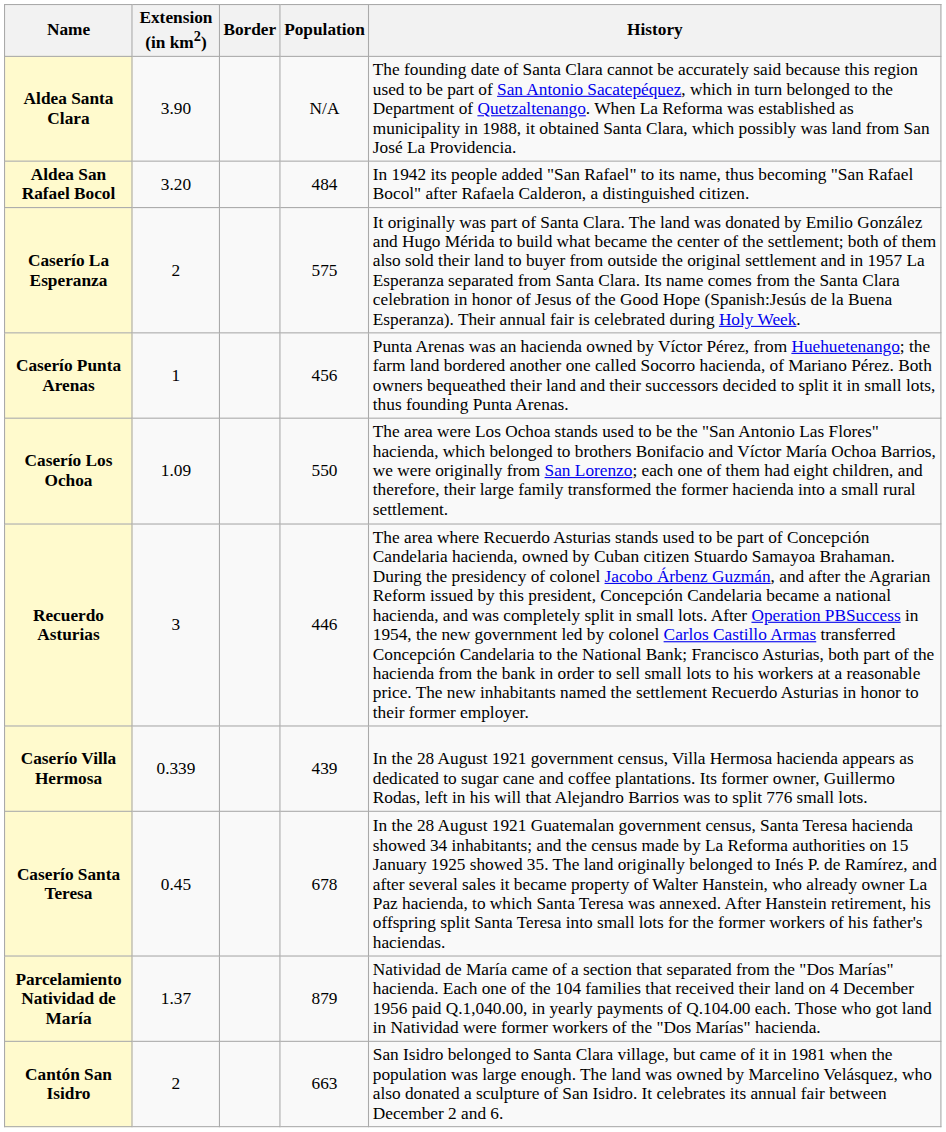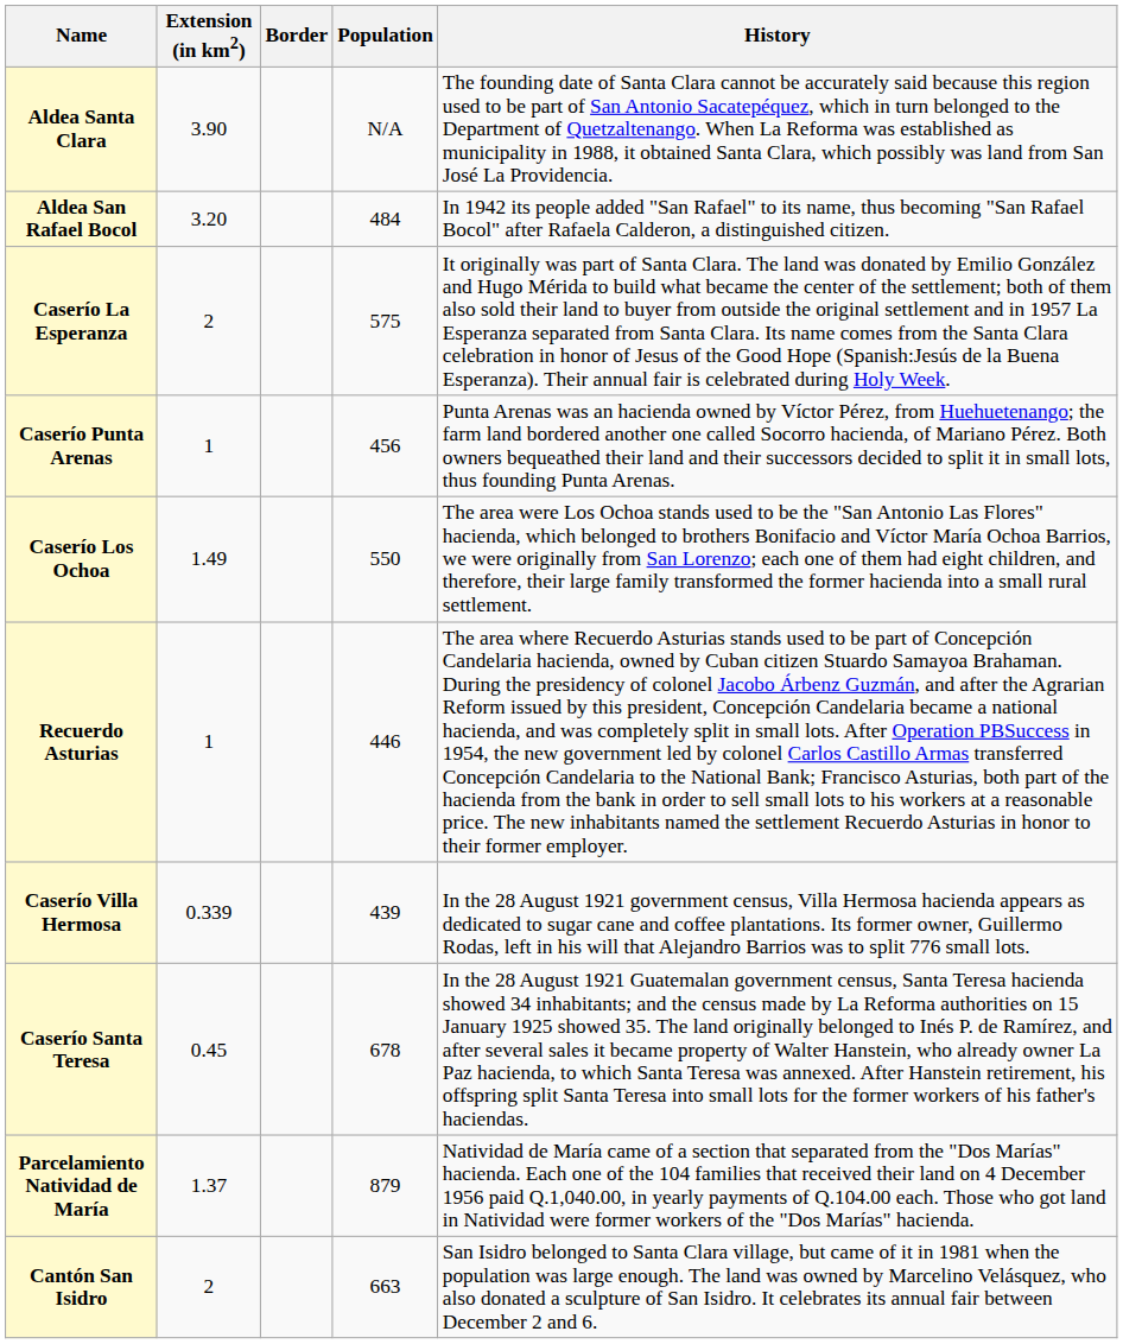 <table class="wikitable">
 <tr>
 <th>Name</th>
 <th>Extension (in km<sup>2</sup>)</th>
 <th>Border</th>
 <th>Population</th>
 <th>History</th>
 </tr>
 <tr>
 <th style="background:lemonchiffon;">Aldea Santa Clara</th>
 <td align=center>3.90</td>
 <td><br></td>
 <td align=center>N/A</td>
 <td>The founding date of Santa Clara cannot be accurately said because this region used to be part of <a href='#'>San Antonio Sacatepéquez</a>, which in turn belonged to the Department of <a href='#'>Quetzaltenango</a>. When La Reforma was established as municipality in 1988, it obtained Santa Clara, which possibly was land from San José La Providencia.</td>
 </tr>
 <tr>
 <th style="background:lemonchiffon;">Aldea San Rafael Bocol</th>
 <td align=center>3.20</td>
 <td><br></td>
 <td align=center>484</td>
 <td>In 1942 its people added "San Rafael" to its name, thus becoming "San Rafael Bocol" after Rafaela Calderon, a distinguished citizen.</td>
 </tr>
 <tr>
 <th style="background:lemonchiffon;">Caserío La Esperanza</th>
 <td align=center>2</td>
 <td><br></td>
 <td align=center>575</td>
 <td>It originally was part of Santa Clara. The land was donated by Emilio González and Hugo Mérida to build what became the center of the settlement; both of them also sold their land to buyer from outside the original settlement and in 1957 La Esperanza separated from Santa Clara. Its name comes from the Santa Clara celebration in honor of Jesus of the Good Hope (Spanish:Jesús de la Buena Esperanza). Their annual fair is celebrated during <a href='#'>Holy Week</a>.</td>
 </tr>
 <tr>
 <th style="background:lemonchiffon;">Caserío Punta Arenas</th>
 <td align=center>1</td>
 <td><br></td>
 <td align=center>456</td>
 <td>Punta Arenas was an hacienda owned by Víctor Pérez, from <a href='#'>Huehuetenango</a>; the farm land bordered another one called Socorro hacienda, of Mariano Pérez. Both owners bequeathed their land and their successors decided to split it in small lots, thus founding Punta Arenas.</td>
 </tr>
 <tr>
 <th style="background:lemonchiffon;">Caserío Los Ochoa</th>
-<td align=center>1.09</td>
+<td align=center>1.49</td>
 <td><br></td>
 <td align=center>550</td>
 <td>The area were Los Ochoa stands used to be the "San Antonio Las Flores" hacienda, which belonged to brothers Bonifacio and Víctor María Ochoa Barrios, we were originally from <a href='#'>San Lorenzo</a>; each one of them had eight children, and therefore, their large family transformed the former hacienda into a small rural settlement.</td>
 </tr>
 <tr>
 <th style="background:lemonchiffon;">Recuerdo Asturias</th>
-<td align=center>3</td>
+<td align=center>1</td>
 <td><br></td>
 <td align=center>446</td>
 <td>The area where Recuerdo Asturias stands used to be part of Concepción Candelaria hacienda, owned by Cuban citizen Stuardo Samayoa Brahaman. During the presidency of colonel <a href='#'>Jacobo Árbenz Guzmán</a>, and after the Agrarian Reform issued by this president, Concepción Candelaria became a national hacienda, and was completely split in small lots. After <a href='#'>Operation PBSuccess</a> in 1954, the new government led by colonel <a href='#'>Carlos Castillo Armas</a> transferred Concepción Candelaria to the National Bank; Francisco Asturias, both part of the hacienda from the bank in order to sell small lots to his workers at a reasonable price. The new inhabitants named the settlement Recuerdo Asturias in honor to their former employer.</td>
 </tr>
 <tr>
 <th style="background:lemonchiffon;">Caserío Villa Hermosa</th>
 <td align=center>0.339</td>
 <td><br></td>
 <td align=center>439</td>
 <td><br>In the 28 August 1921 government census, Villa Hermosa hacienda appears as dedicated to sugar cane and coffee plantations. Its former owner, Guillermo Rodas, left in his will that Alejandro Barrios was to split 776 small lots.</td>
 </tr>
 <tr>
 <th style="background:lemonchiffon;">Caserío Santa Teresa</th>
 <td align=center>0.45</td>
 <td><br></td>
 <td align=center>678</td>
 <td>In the 28 August 1921 Guatemalan government census, Santa Teresa hacienda showed 34 inhabitants; and the census made by La Reforma authorities on 15 January 1925 showed 35. The land originally belonged to Inés P. de Ramírez, and after several sales it became property of Walter Hanstein, who already owner La Paz hacienda, to which Santa Teresa was annexed. After Hanstein retirement, his offspring split Santa Teresa into small lots for the former workers of his father's haciendas.</td>
 </tr>
 <tr>
 <th style="background:lemonchiffon;">Parcelamiento Natividad de María</th>
 <td align=center>1.37</td>
 <td><br></td>
 <td align=center>879</td>
 <td>Natividad de María came of a section that separated from the "Dos Marías" hacienda. Each one of the 104 families that received their land on 4 December 1956 paid Q.1,040.00, in yearly payments of Q.104.00 each. Those who got land in Natividad were former workers of the "Dos Marías" hacienda.</td>
 </tr>
 <tr>
 <th style="background:lemonchiffon;">Cantón San Isidro</th>
 <td align=center>2</td>
 <td><br></td>
 <td align=center>663</td>
 <td>San Isidro belonged to Santa Clara village, but came of it in 1981 when the population was large enough. The land was owned by Marcelino Velásquez, who also donated a sculpture of San Isidro. It celebrates its annual fair between December 2 and 6.</td>
 </tr>
 </table>
